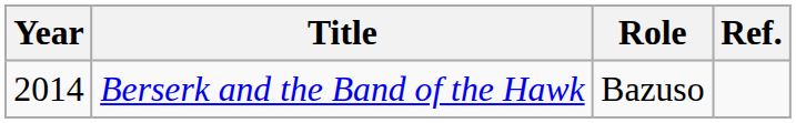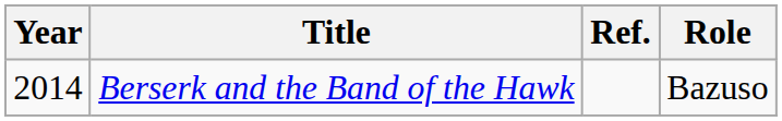 <table class="wikitable">
 <tr>
 <th>Year</th>
 <th>Title</th>
+<th>Ref.</th>
 <th>Role</th>
-<th>Ref.</th>
 </tr>
 <tr>
 <td>2014</td>
 <td><em><a href='#'>Berserk and the Band of the Hawk</a></em></td>
+<td></td>
 <td>Bazuso</td>
-<td></td>
 </tr>
 </table>
